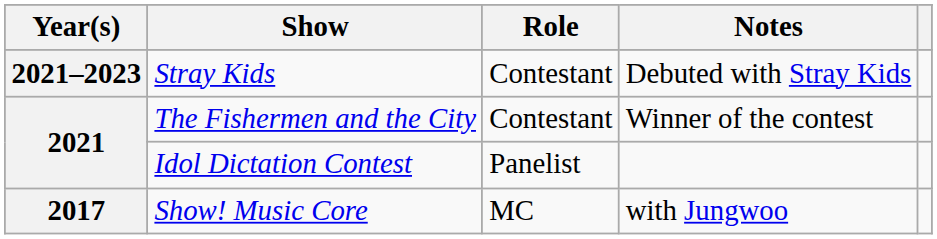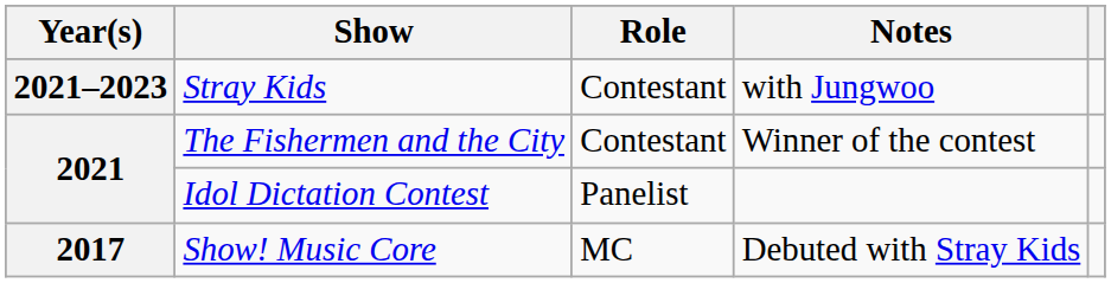 <table class="wikitable plainrowheaders">
 <tr>
 <th scope="col">Year(s)</th>
 <th scope="col">Show</th>
 <th scope="col">Role</th>
 <th scope="col">Notes</th>
 <th scope="col"></th>
 </tr>
 <tr>
 <th scope="row">2021–2023</th>
 <td><em><a href='#'>Stray Kids</a></em></td>
 <td>Contestant</td>
-<td>Debuted with <a href='#'>Stray Kids</a></td>
+<td>with <a href='#'>Jungwoo</a></td>
 <td style="text-align:center"></td>
 </tr>
 <tr>
 <th scope="row" rowspan="2">2021</th>
 <td><em><a href='#'>The Fishermen and the City</a></em></td>
 <td>Contestant</td>
 <td>Winner of the contest</td>
 <td style="text-align:center"></td>
 </tr>
 <tr>
 <td><em><a href='#'>Idol Dictation Contest</a></em></td>
 <td>Panelist</td>
 <td></td>
 <td style="text-align:center"></td>
 </tr>
 <tr>
 <th scope="row">2017</th>
 <td><em><a href='#'>Show! Music Core</a></em></td>
 <td>MC</td>
-<td>with <a href='#'>Jungwoo</a></td>
+<td>Debuted with <a href='#'>Stray Kids</a></td>
 <td style="text-align:center"></td>
 </tr>
 </table>
